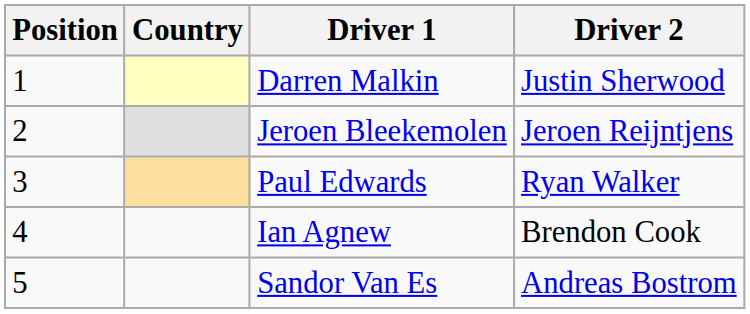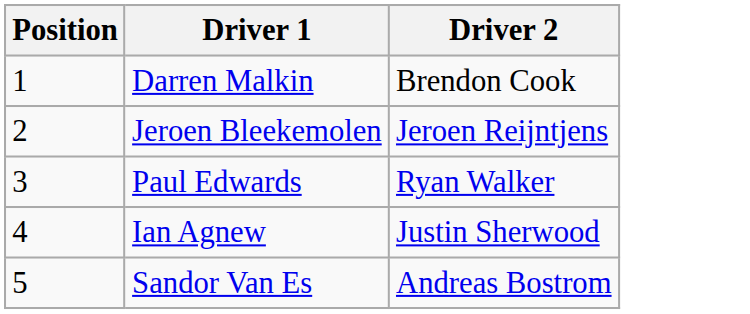 <table class="wikitable"  style="font-size:95%">
 <tr>
 <th>Position</th>
-<th>Country</th>
 <th>Driver 1</th>
 <th>Driver 2</th>
 </tr>
 <tr>
 <td>1</td>
-<td style="background:#FFFFBF;"></td>
 <td><a href='#'>Darren Malkin</a></td>
-<td><a href='#'>Justin Sherwood</a></td>
+<td>Brendon Cook</td>
 </tr>
 <tr>
 <td>2</td>
-<td style="background:#DFDFDF;"></td>
 <td><a href='#'>Jeroen Bleekemolen</a></td>
 <td><a href='#'>Jeroen Reijntjens</a></td>
 </tr>
 <tr>
 <td>3</td>
-<td style="background:#FFDF9F;"></td>
 <td><a href='#'>Paul Edwards</a></td>
 <td><a href='#'>Ryan Walker</a></td>
 </tr>
 <tr>
 <td>4</td>
-<td></td>
 <td><a href='#'>Ian Agnew</a></td>
-<td>Brendon Cook</td>
+<td><a href='#'>Justin Sherwood</a></td>
 </tr>
 <tr>
 <td>5</td>
-<td></td>
 <td><a href='#'>Sandor Van Es</a></td>
 <td><a href='#'>Andreas Bostrom</a></td>
 </tr>
 </table>
